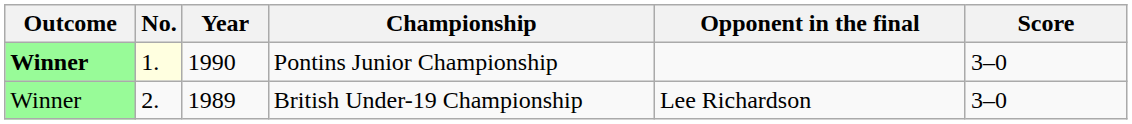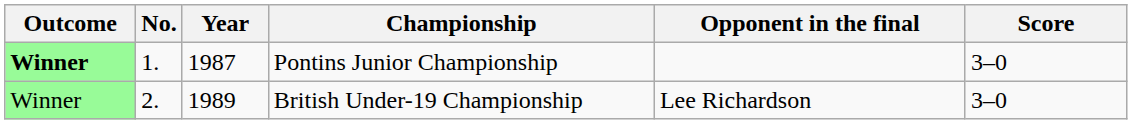 <table class="sortable wikitable">
 <tr>
 <th width="80">Outcome</th>
 <th width="20">No.</th>
 <th width="50">Year</th>
 <th width="250">Championship</th>
 <th width="200">Opponent in the final</th>
 <th width="100">Score</th>
 </tr>
 <tr>
 <td style="background:#98FB98"><strong>Winner</strong></td>
-<td style="background: lightyellow;">1.</td>
-<td>1990</td>
+<td>1.</td>
+<td>1987</td>
 <td>Pontins Junior Championship</td>
 <td> </td>
 <td>3–0</td>
 </tr>
 <tr>
 <td style="background:#98FB98">Winner</td>
 <td>2.</td>
 <td>1989</td>
 <td>British Under-19 Championship</td>
 <td> Lee Richardson</td>
 <td>3–0</td>
 </tr>
 </table>
